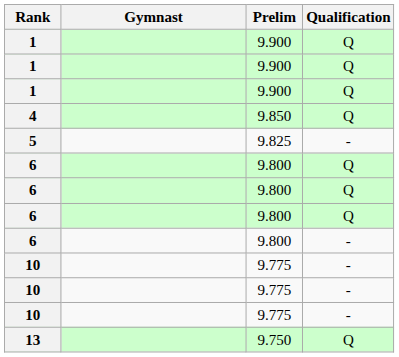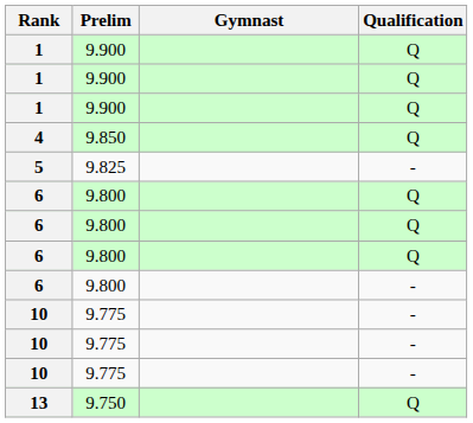 <table class="wikitable sortable" style="text-align:center; font-size:95%">
 <tr>
 <th scope="col" style="width:50px;">Rank</th>
+<th scope="col" style="width:50px;">Prelim</th>
 <th scope="col" style="width:180px;">Gymnast</th>
-<th scope="col" style="width:50px;">Prelim</th>
 <th scope="col" style="width:10px;">Qualification</th>
 </tr>
 <tr bgcolor=ccffcc>
 <th scope=row style="text-align:center">1</th>
+<td>9.900</td>
 <td style="text-align:left;"></td>
-<td>9.900</td>
 <td>Q</td>
 </tr>
 <tr bgcolor=ccffcc>
 <th scope=row style="text-align:center">1</th>
+<td>9.900</td>
 <td style="text-align:left;"></td>
-<td>9.900</td>
 <td>Q</td>
 </tr>
 <tr bgcolor=ccffcc>
 <th scope=row style="text-align:center">1</th>
+<td>9.900</td>
 <td style="text-align:left;"></td>
-<td>9.900</td>
 <td>Q</td>
 </tr>
 <tr bgcolor=ccffcc>
 <th scope=row style="text-align:center">4</th>
+<td>9.850</td>
 <td style="text-align:left;"></td>
-<td>9.850</td>
 <td>Q</td>
 </tr>
 <tr>
 <th scope=row style="text-align:center">5</th>
+<td>9.825</td>
 <td style="text-align:left;"></td>
-<td>9.825</td>
 <td>-</td>
 </tr>
 <tr bgcolor=ccffcc>
 <th scope=row style="text-align:center">6</th>
+<td>9.800</td>
 <td style="text-align:left;"></td>
-<td>9.800</td>
 <td>Q</td>
 </tr>
 <tr bgcolor=ccffcc>
 <th scope=row style="text-align:center">6</th>
+<td>9.800</td>
 <td style="text-align:left;"></td>
-<td>9.800</td>
 <td>Q</td>
 </tr>
 <tr bgcolor=ccffcc>
 <th scope=row style="text-align:center">6</th>
+<td>9.800</td>
 <td style="text-align:left;"></td>
-<td>9.800</td>
 <td>Q</td>
 </tr>
 <tr>
 <th scope=row style="text-align:center">6</th>
+<td>9.800</td>
 <td style="text-align:left;"></td>
-<td>9.800</td>
 <td>-</td>
 </tr>
 <tr>
 <th scope=row style="text-align:center">10</th>
+<td>9.775</td>
 <td style="text-align:left;"></td>
-<td>9.775</td>
 <td>-</td>
 </tr>
 <tr>
 <th scope=row style="text-align:center">10</th>
+<td>9.775</td>
 <td style="text-align:left;"></td>
-<td>9.775</td>
 <td>-</td>
 </tr>
 <tr>
 <th scope=row style="text-align:center">10</th>
+<td>9.775</td>
 <td style="text-align:left;"></td>
-<td>9.775</td>
 <td>-</td>
 </tr>
 <tr bgcolor=ccffcc>
 <th scope=row style="text-align:center">13</th>
+<td>9.750</td>
 <td style="text-align:left;"></td>
-<td>9.750</td>
 <td>Q</td>
 </tr>
 </table>
